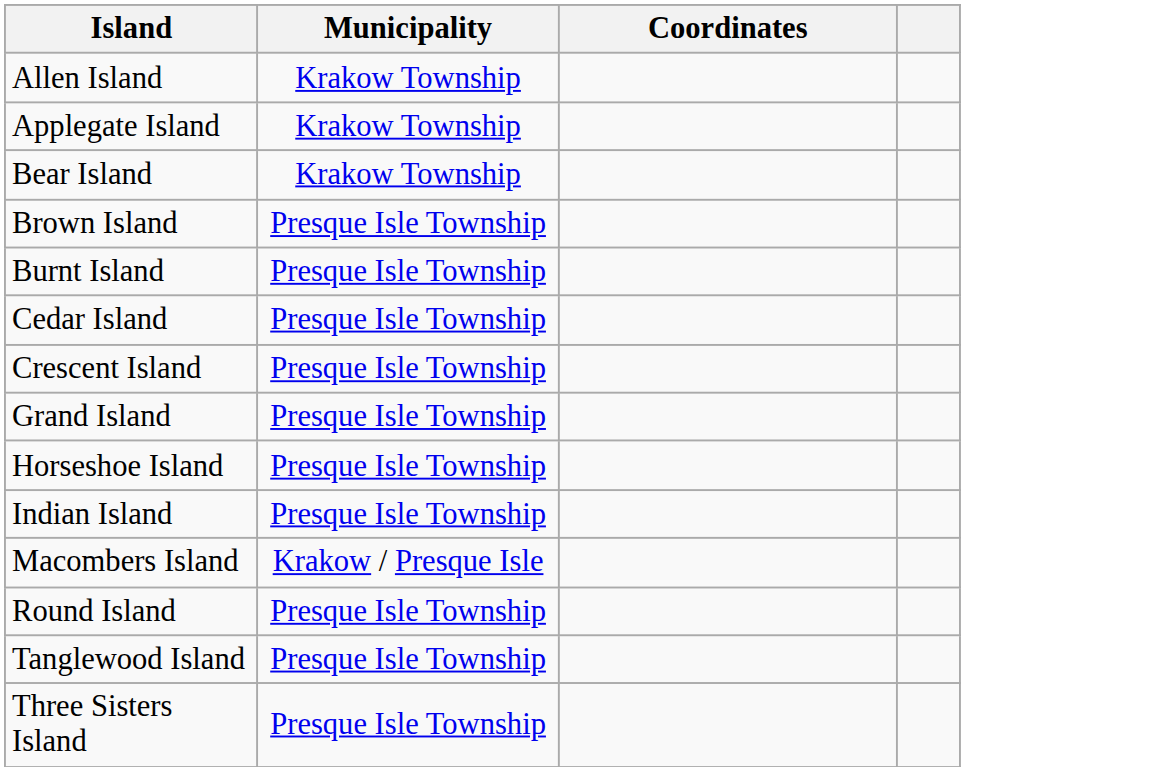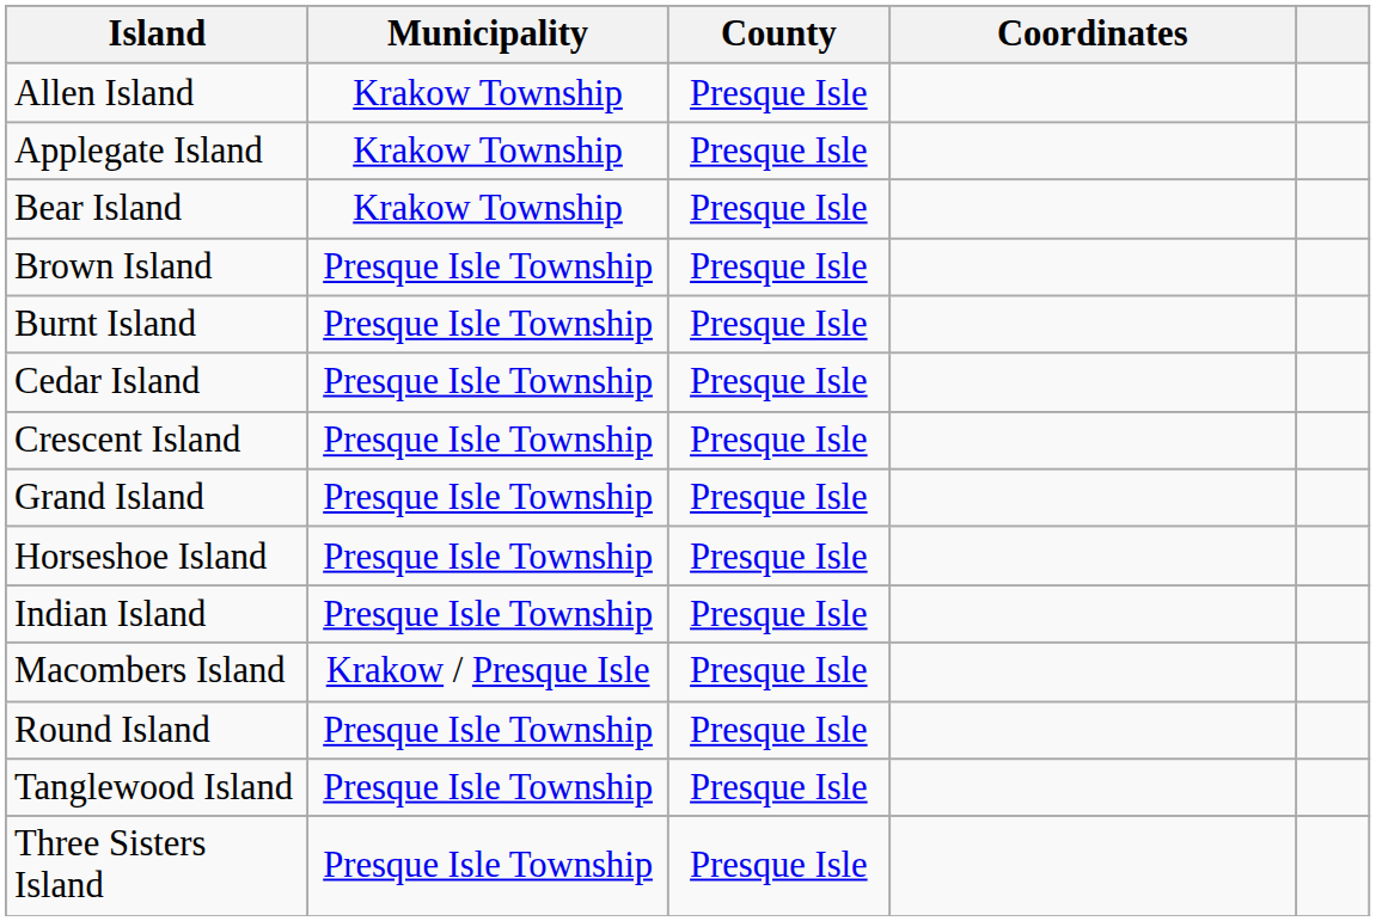 <table class="wikitable sortable" style="text-align:center">
 <tr>
 <th width="125pt">Island</th>
 <th width="150pt">Municipality</th>
+<th width="90pt">County</th>
 <th width="170pt">Coordinates</th>
 <th width="25pt" class="unsortable"></th>
 </tr>
 <tr>
 <td align="left">Allen Island</td>
 <td><a href='#'>Krakow Township</a></td>
+<td><a href='#'>Presque Isle</a></td>
 <td></td>
 <td></td>
 </tr>
 <tr>
 <td align="left">Applegate Island</td>
 <td><a href='#'>Krakow Township</a></td>
+<td><a href='#'>Presque Isle</a></td>
 <td></td>
 <td></td>
 </tr>
 <tr>
 <td align="left">Bear Island</td>
 <td><a href='#'>Krakow Township</a></td>
+<td><a href='#'>Presque Isle</a></td>
 <td></td>
 <td></td>
 </tr>
 <tr>
 <td align="left">Brown Island</td>
 <td><a href='#'>Presque Isle Township</a></td>
+<td><a href='#'>Presque Isle</a></td>
 <td></td>
 <td></td>
 </tr>
 <tr>
 <td align="left">Burnt Island</td>
 <td><a href='#'>Presque Isle Township</a></td>
+<td><a href='#'>Presque Isle</a></td>
 <td></td>
 <td></td>
 </tr>
 <tr>
 <td align="left">Cedar Island</td>
 <td><a href='#'>Presque Isle Township</a></td>
+<td><a href='#'>Presque Isle</a></td>
 <td></td>
 <td></td>
 </tr>
 <tr>
 <td align="left">Crescent Island</td>
 <td><a href='#'>Presque Isle Township</a></td>
+<td><a href='#'>Presque Isle</a></td>
 <td></td>
 <td></td>
 </tr>
 <tr>
 <td align="left">Grand Island</td>
 <td><a href='#'>Presque Isle Township</a></td>
+<td><a href='#'>Presque Isle</a></td>
 <td></td>
 <td></td>
 </tr>
 <tr>
 <td align="left">Horseshoe Island</td>
 <td><a href='#'>Presque Isle Township</a></td>
+<td><a href='#'>Presque Isle</a></td>
 <td></td>
 <td></td>
 </tr>
 <tr>
 <td align="left">Indian Island</td>
 <td><a href='#'>Presque Isle Township</a></td>
+<td><a href='#'>Presque Isle</a></td>
 <td></td>
 <td></td>
 </tr>
 <tr>
 <td align="left">Macombers Island</td>
 <td><a href='#'>Krakow</a> / <a href='#'>Presque Isle</a></td>
+<td><a href='#'>Presque Isle</a></td>
 <td></td>
 <td></td>
 </tr>
 <tr>
 <td align="left">Round Island</td>
 <td><a href='#'>Presque Isle Township</a></td>
+<td><a href='#'>Presque Isle</a></td>
 <td></td>
 <td></td>
 </tr>
 <tr>
 <td align="left">Tanglewood Island</td>
 <td><a href='#'>Presque Isle Township</a></td>
+<td><a href='#'>Presque Isle</a></td>
 <td></td>
 <td></td>
 </tr>
 <tr>
 <td align="left">Three Sisters Island</td>
 <td><a href='#'>Presque Isle Township</a></td>
+<td><a href='#'>Presque Isle</a></td>
 <td></td>
 <td></td>
 </tr>
 </table>
